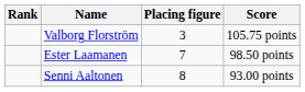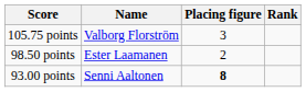 <table class="wikitable" style="text-align:center">
 <tr>
-<th>Rank</th>
+<th>Score</th>
 <th>Name</th>
 <th>Placing figure</th>
-<th>Score</th>
+<th>Rank</th>
 </tr>
 <tr>
-<td></td>
+<td>105.75 points</td>
 <td align=left><a href='#'>Valborg Florström</a></td>
 <td>3</td>
-<td>105.75 points</td>
+<td></td>
 </tr>
 <tr>
+<td>98.50 points</td>
+<td align=left><a href='#'>Ester Laamanen</a></td>
+<td>2</td>
 <td></td>
-<td align=left><a href='#'>Ester Laamanen</a></td>
-<td>7</td>
-<td>98.50 points</td>
 </tr>
 <tr>
+<td>93.00 points</td>
+<td align=left><a href='#'>Senni Aaltonen</a></td>
+<td><strong>8</strong></td>
 <td></td>
-<td align=left><a href='#'>Senni Aaltonen</a></td>
-<td>8</td>
-<td>93.00 points</td>
 </tr>
 </table>
